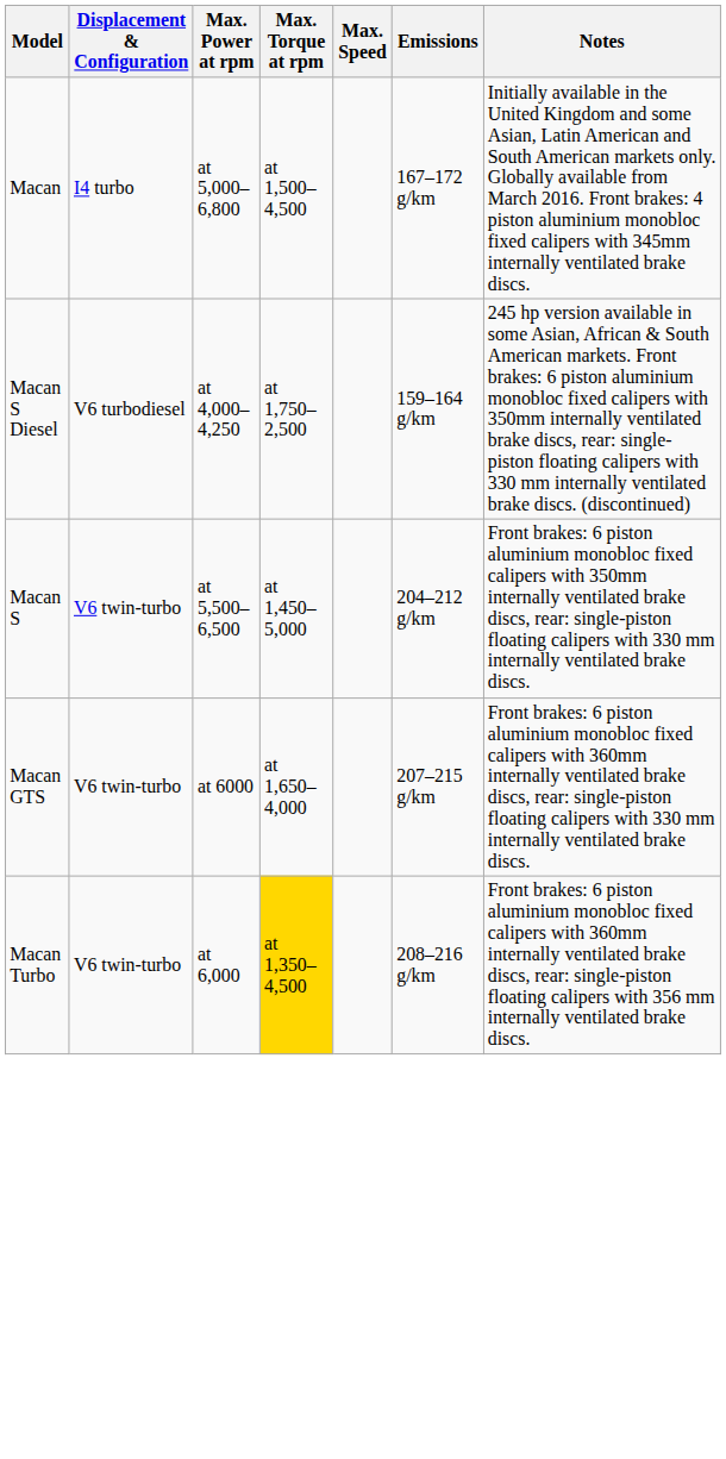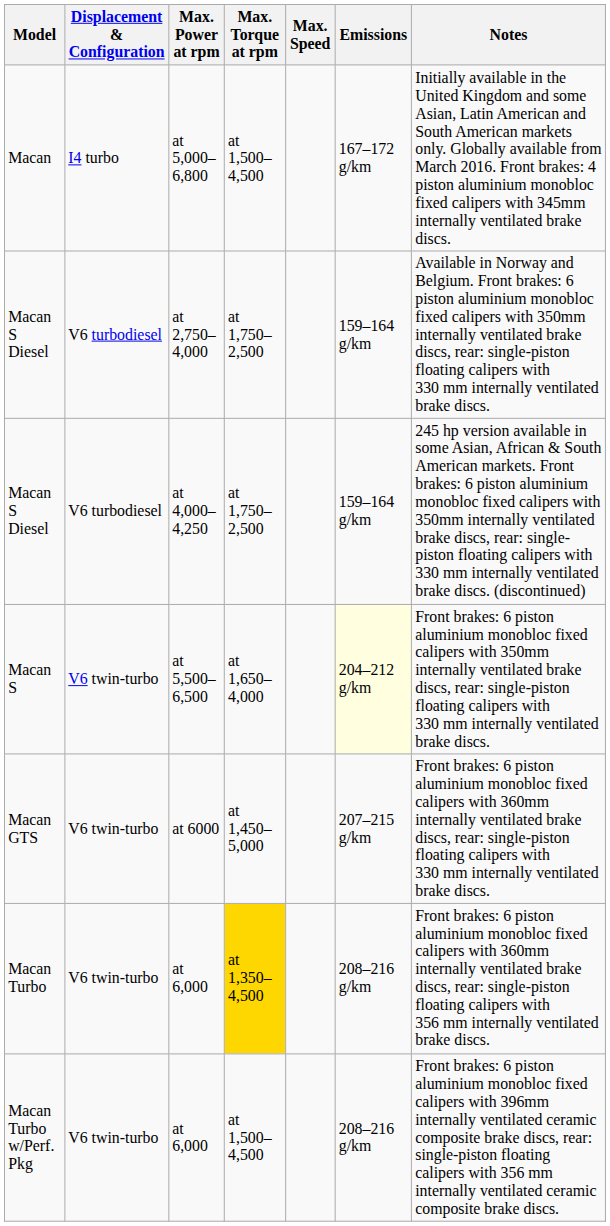 <table class="wikitable">
 <tr>
 <th>Model</th>
 <th><a href='#'>Displacement</a> &<br><a href='#'>Configuration</a></th>
 <th>Max. Power at rpm</th>
 <th>Max. Torque at rpm</th>
 <th>Max. Speed</th>
 <th> Emissions</th>
 <th>Notes</th>
 </tr>
 <tr>
 <td>Macan</td>
 <td> <a href='#'>I4</a> turbo</td>
 <td> at 5,000–6,800</td>
 <td> at 1,500–4,500</td>
 <td></td>
 <td>167–172 g/km</td>
 <td>Initially available in the United Kingdom and some Asian, Latin American and South American markets only. Globally available from March 2016. Front brakes: 4 piston aluminium monobloc fixed calipers with 345mm internally ventilated brake discs.</td>
 </tr>
 <tr>
 <td>Macan S Diesel</td>
+<td> V6 <a href='#'>turbodiesel</a></td>
+<td> at 2,750–4,000</td>
+<td> at 1,750–2,500</td>
+<td></td>
+<td>159–164 g/km</td>
+<td>Available in Norway and Belgium. Front brakes: 6 piston aluminium monobloc fixed calipers with 350mm internally ventilated brake discs, rear: single-piston floating calipers with 330 mm internally ventilated brake discs.</td>
+</tr>
+<tr>
+<td>Macan S Diesel</td>
 <td> V6 turbodiesel</td>
 <td> at 4,000–4,250</td>
 <td> at 1,750–2,500</td>
 <td></td>
 <td>159–164 g/km</td>
 <td>245 hp version available in some Asian, African & South American markets. Front brakes: 6 piston aluminium monobloc fixed calipers with 350mm internally ventilated brake discs, rear: single-piston floating calipers with 330 mm internally ventilated brake discs. (discontinued)</td>
 </tr>
 <tr>
 <td>Macan S</td>
 <td> <a href='#'>V6</a> twin-turbo</td>
 <td> at 5,500–6,500</td>
-<td> at 1,450–5,000</td>
+<td> at 1,650–4,000</td>
 <td></td>
-<td>204–212 g/km</td>
+<td style="background: lightyellow;">204–212 g/km</td>
 <td>Front brakes: 6 piston aluminium monobloc fixed calipers with 350mm internally ventilated brake discs, rear: single-piston floating calipers with 330 mm internally ventilated brake discs.</td>
 </tr>
 <tr>
 <td>Macan GTS</td>
 <td> V6 twin-turbo</td>
 <td> at 6000</td>
-<td> at 1,650–4,000</td>
+<td> at 1,450–5,000</td>
 <td></td>
 <td>207–215 g/km</td>
 <td>Front brakes: 6 piston aluminium monobloc fixed calipers with 360mm internally ventilated brake discs, rear: single-piston floating calipers with 330 mm internally ventilated brake discs.</td>
 </tr>
 <tr>
 <td>Macan Turbo</td>
 <td> V6 twin-turbo</td>
 <td> at 6,000</td>
 <td style="background: gold;"> at 1,350–4,500</td>
 <td></td>
 <td>208–216 g/km</td>
 <td>Front brakes: 6 piston aluminium monobloc fixed calipers with 360mm internally ventilated brake discs, rear: single-piston floating calipers with 356 mm internally ventilated brake discs.</td>
 </tr>
+<tr>
+<td>Macan Turbo w/Perf. Pkg</td>
+<td> V6 twin-turbo</td>
+<td> at 6,000</td>
+<td> at 1,500–4,500</td>
+<td></td>
+<td>208–216 g/km</td>
+<td>Front brakes: 6 piston aluminium monobloc fixed calipers with 396mm internally ventilated ceramic composite brake discs, rear: single-piston floating calipers with 356 mm internally ventilated ceramic composite brake discs.</td>
+</tr>
 </table>
